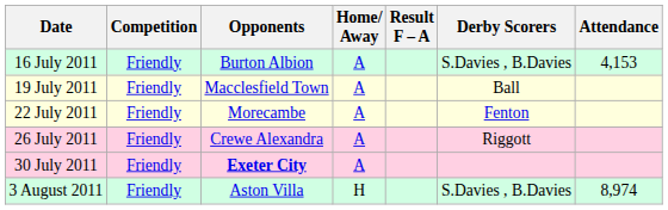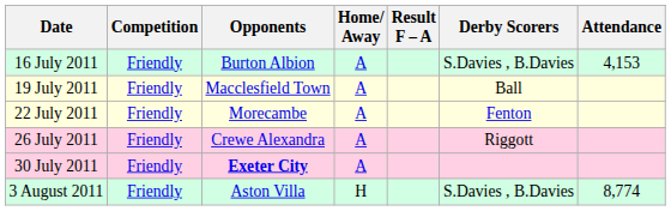 <table class="wikitable" style="text-align:center;">
 <tr>
 <th>Date</th>
 <th>Competition</th>
 <th>Opponents</th>
 <th>Home/<br>Away</th>
 <th>Result<br>F – A</th>
 <th>Derby Scorers</th>
 <th>Attendance</th>
 </tr>
 <tr bgcolor="#d0ffe3">
 <td>16 July 2011</td>
 <td><a href='#'>Friendly</a></td>
 <td><a href='#'>Burton Albion</a></td>
 <td><a href='#'>A</a></td>
 <td></td>
 <td>S.Davies , B.Davies </td>
 <td>4,153</td>
 </tr>
 <tr bgcolor="#ffffdd">
 <td>19 July 2011</td>
 <td><a href='#'>Friendly</a></td>
 <td><a href='#'>Macclesfield Town</a></td>
 <td><a href='#'>A</a></td>
 <td></td>
 <td>Ball </td>
 <td></td>
 </tr>
 <tr bgcolor="#ffffdd">
 <td>22 July 2011</td>
 <td><a href='#'>Friendly</a></td>
 <td><a href='#'>Morecambe</a></td>
 <td><a href='#'>A</a></td>
 <td></td>
 <td><a href='#'>Fenton</a> </td>
 <td></td>
 </tr>
 <tr bgcolor="#ffd0e3">
 <td>26 July 2011</td>
 <td><a href='#'>Friendly</a></td>
 <td><a href='#'>Crewe Alexandra</a></td>
 <td><a href='#'>A</a></td>
 <td></td>
 <td>Riggott </td>
 <td></td>
 </tr>
 <tr bgcolor="#ffd0e3">
 <td>30 July 2011</td>
 <td><a href='#'>Friendly</a></td>
 <td><strong><a href='#'>Exeter City</a></strong></td>
 <td><a href='#'>A</a></td>
 <td></td>
 <td></td>
 <td></td>
 </tr>
 <tr bgcolor="#d0ffe3">
 <td>3 August 2011</td>
 <td><a href='#'>Friendly</a></td>
 <td><a href='#'>Aston Villa</a></td>
 <td>H</td>
 <td></td>
 <td>S.Davies , B.Davies </td>
-<td>8,974</td>
+<td>8,774</td>
 </tr>
 </table>
